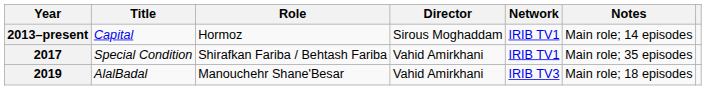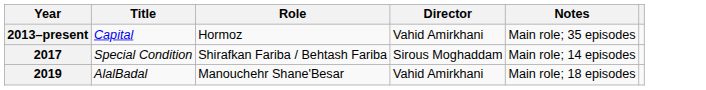 <table class="wikitable plainrowheaders sortable" style="font-size:100%">
 <tr>
 <th scope="col">Year</th>
 <th scope="col">Title</th>
 <th scope="col">Role</th>
 <th scope="col">Director</th>
-<th scope="col">Network</th>
 <th class="unsortable" scope="col">Notes</th>
 <th class="unsortable" scope="col"></th>
 </tr>
 <tr>
 <th scope="row">2013–present</th>
 <td><em><a href='#'>Capital</a></em></td>
 <td>Hormoz</td>
-<td>Sirous Moghaddam</td>
-<td><a href='#'>IRIB TV1</a></td>
-<td>Main role; 14 episodes</td>
+<td>Vahid Amirkhani</td>
+<td>Main role; 35 episodes</td>
 <td></td>
 </tr>
 <tr>
 <th scope="row">2017</th>
 <td><em>Special Condition</em></td>
 <td>Shirafkan Fariba / Behtash Fariba</td>
-<td>Vahid Amirkhani</td>
-<td><a href='#'>IRIB TV1</a></td>
-<td>Main role; 35 episodes</td>
+<td>Sirous Moghaddam</td>
+<td>Main role; 14 episodes</td>
 <td></td>
 </tr>
 <tr>
 <th scope="row">2019</th>
 <td><em>AlalBadal</em></td>
 <td>Manouchehr Shane'Besar</td>
 <td>Vahid Amirkhani</td>
-<td><a href='#'>IRIB TV3</a></td>
 <td>Main role; 18 episodes</td>
 <td></td>
 </tr>
 </table>
